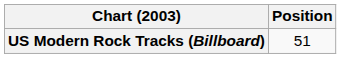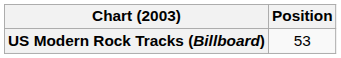 <table class="wikitable plainrowheaders" style="text-align:center">
 <tr>
 <th>Chart (2003)</th>
 <th>Position</th>
 </tr>
 <tr>
 <th scope="row">US Modern Rock Tracks (<em>Billboard</em>)</th>
-<td>51</td>
+<td>53</td>
 </tr>
 </table>
